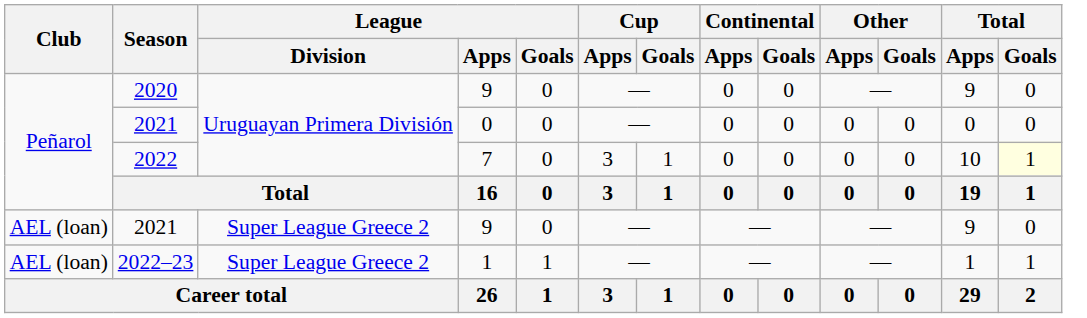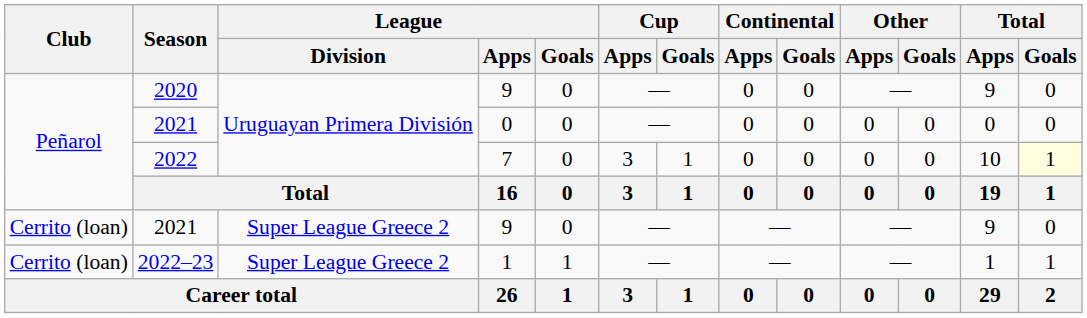 <table class="wikitable" Style="text-align: center">
 <tr>
 <th rowspan="2">Club</th>
 <th rowspan="2">Season</th>
 <th colspan="3">League</th>
 <th colspan="2">Cup</th>
 <th colspan="2">Continental</th>
 <th colspan="2">Other</th>
 <th colspan="2">Total</th>
 </tr>
 <tr>
 <th>Division</th>
 <th>Apps</th>
 <th>Goals</th>
 <th>Apps</th>
 <th>Goals</th>
 <th>Apps</th>
 <th>Goals</th>
 <th>Apps</th>
 <th>Goals</th>
 <th>Apps</th>
 <th>Goals</th>
 </tr>
 <tr>
 <td rowspan="4"><a href='#'>Peñarol</a></td>
 <td><a href='#'>2020</a></td>
 <td rowspan="3"><a href='#'>Uruguayan Primera División</a></td>
 <td>9</td>
 <td>0</td>
 <td colspan="2">—</td>
 <td>0</td>
 <td>0</td>
 <td colspan="2">—</td>
 <td>9</td>
 <td>0</td>
 </tr>
 <tr>
 <td><a href='#'>2021</a></td>
 <td>0</td>
 <td>0</td>
 <td colspan="2">—</td>
 <td>0</td>
 <td>0</td>
 <td>0</td>
 <td>0</td>
 <td>0</td>
 <td>0</td>
 </tr>
 <tr>
 <td><a href='#'>2022</a></td>
 <td>7</td>
 <td>0</td>
 <td>3</td>
 <td>1</td>
 <td>0</td>
 <td>0</td>
 <td>0</td>
 <td>0</td>
 <td>10</td>
 <td style="background: lightyellow;">1</td>
 </tr>
 <tr>
 <th colspan="2">Total</th>
 <th>16</th>
 <th>0</th>
 <th>3</th>
 <th>1</th>
 <th>0</th>
 <th>0</th>
 <th>0</th>
 <th>0</th>
 <th>19</th>
 <th>1</th>
 </tr>
 <tr>
-<td><a href='#'>AEL</a> (loan)</td>
+<td><a href='#'>Cerrito</a> (loan)</td>
 <td>2021</td>
 <td><a href='#'>Super League Greece 2</a></td>
 <td>9</td>
 <td>0</td>
 <td colspan="2">—</td>
 <td colspan="2">—</td>
 <td colspan="2">—</td>
 <td>9</td>
 <td>0</td>
 </tr>
 <tr>
-<td><a href='#'>AEL</a> (loan)</td>
+<td><a href='#'>Cerrito</a> (loan)</td>
 <td><a href='#'>2022–23</a></td>
 <td><a href='#'>Super League Greece 2</a></td>
 <td>1</td>
 <td>1</td>
 <td colspan="2">—</td>
 <td colspan="2">—</td>
 <td colspan="2">—</td>
 <td>1</td>
 <td>1</td>
 </tr>
 <tr>
 <th colspan="3">Career total</th>
 <th>26</th>
 <th>1</th>
 <th>3</th>
 <th>1</th>
 <th>0</th>
 <th>0</th>
 <th>0</th>
 <th>0</th>
 <th>29</th>
 <th>2</th>
 </tr>
 </table>
